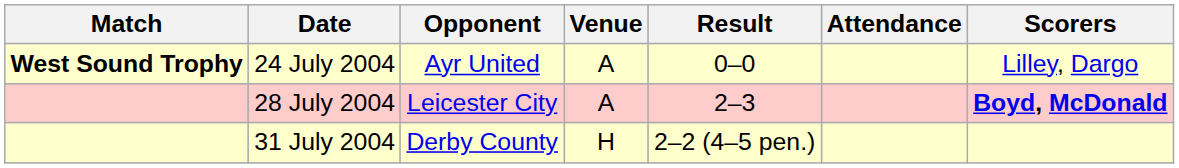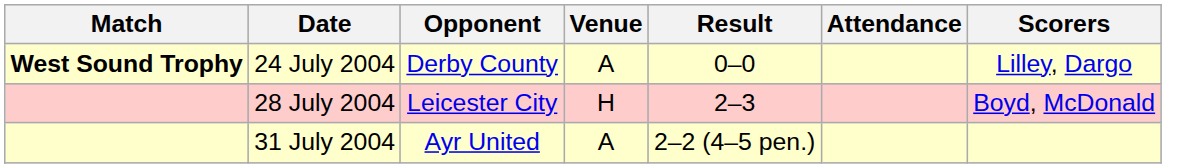 <table class="wikitable" style="font-size:100%; text-align:center">
 <tr>
 <th>Match</th>
 <th>Date</th>
 <th>Opponent</th>
 <th>Venue</th>
 <th>Result</th>
 <th>Attendance</th>
 <th>Scorers</th>
 </tr>
 <tr style="background: #FFFFCC;">
 <td><strong>West Sound Trophy</strong></td>
 <td>24 July 2004</td>
-<td><a href='#'>Ayr United</a></td>
+<td><a href='#'>Derby County</a></td>
 <td>A</td>
 <td>0–0</td>
 <td></td>
 <td><a href='#'>Lilley</a>, <a href='#'>Dargo</a></td>
 </tr>
 <tr style="background: #FFCCCC;">
 <td></td>
 <td>28 July 2004</td>
 <td><a href='#'>Leicester City</a></td>
-<td>A</td>
+<td>H</td>
 <td>2–3</td>
 <td></td>
-<td><strong><a href='#'>Boyd</a>, <a href='#'>McDonald</a></strong></td>
+<td><a href='#'>Boyd</a>, <a href='#'>McDonald</a></td>
 </tr>
 <tr style="background: #FFFFCC;">
 <td></td>
 <td>31 July 2004</td>
-<td><a href='#'>Derby County</a></td>
-<td>H</td>
+<td><a href='#'>Ayr United</a></td>
+<td>A</td>
 <td>2–2 (4–5 pen.)</td>
 <td></td>
 <td></td>
 </tr>
 </table>
